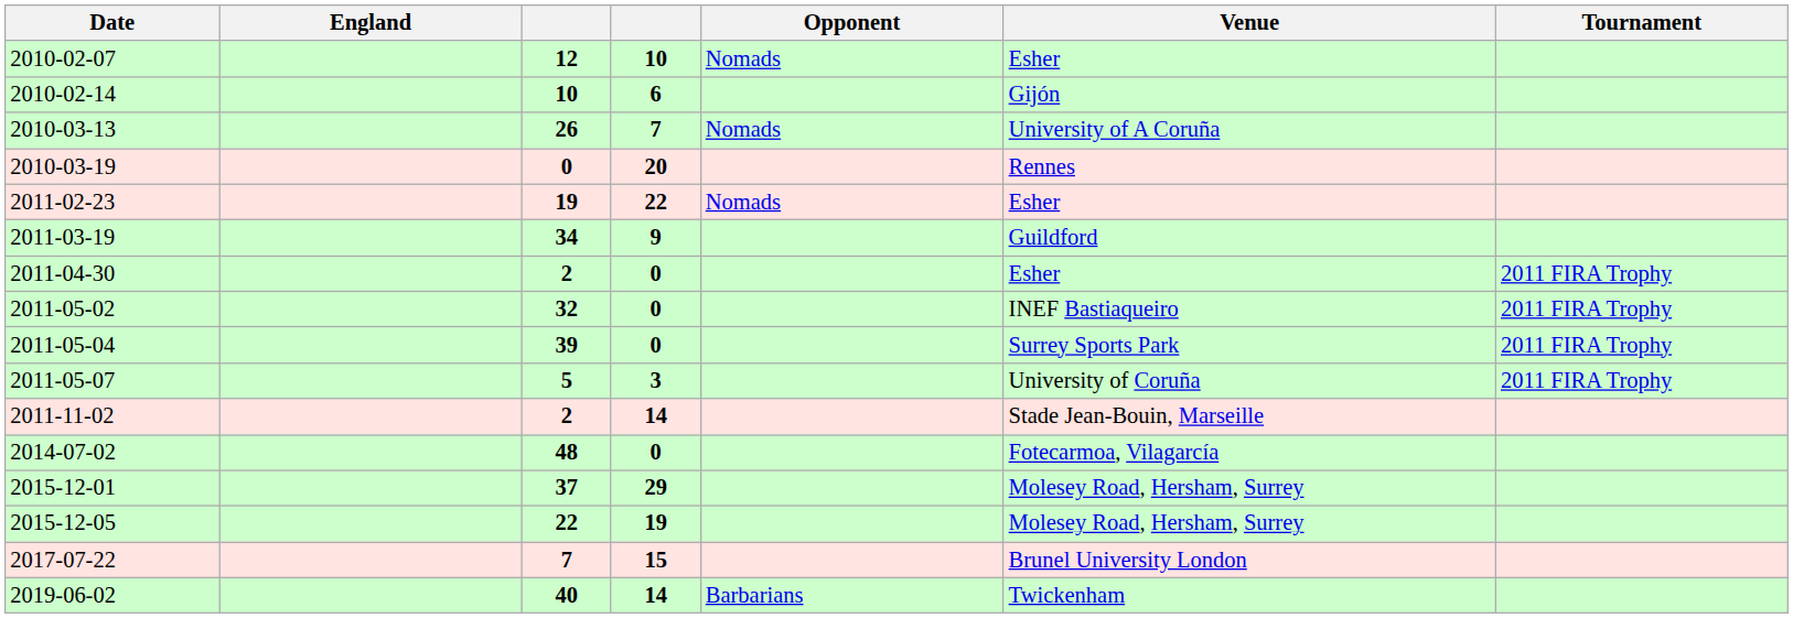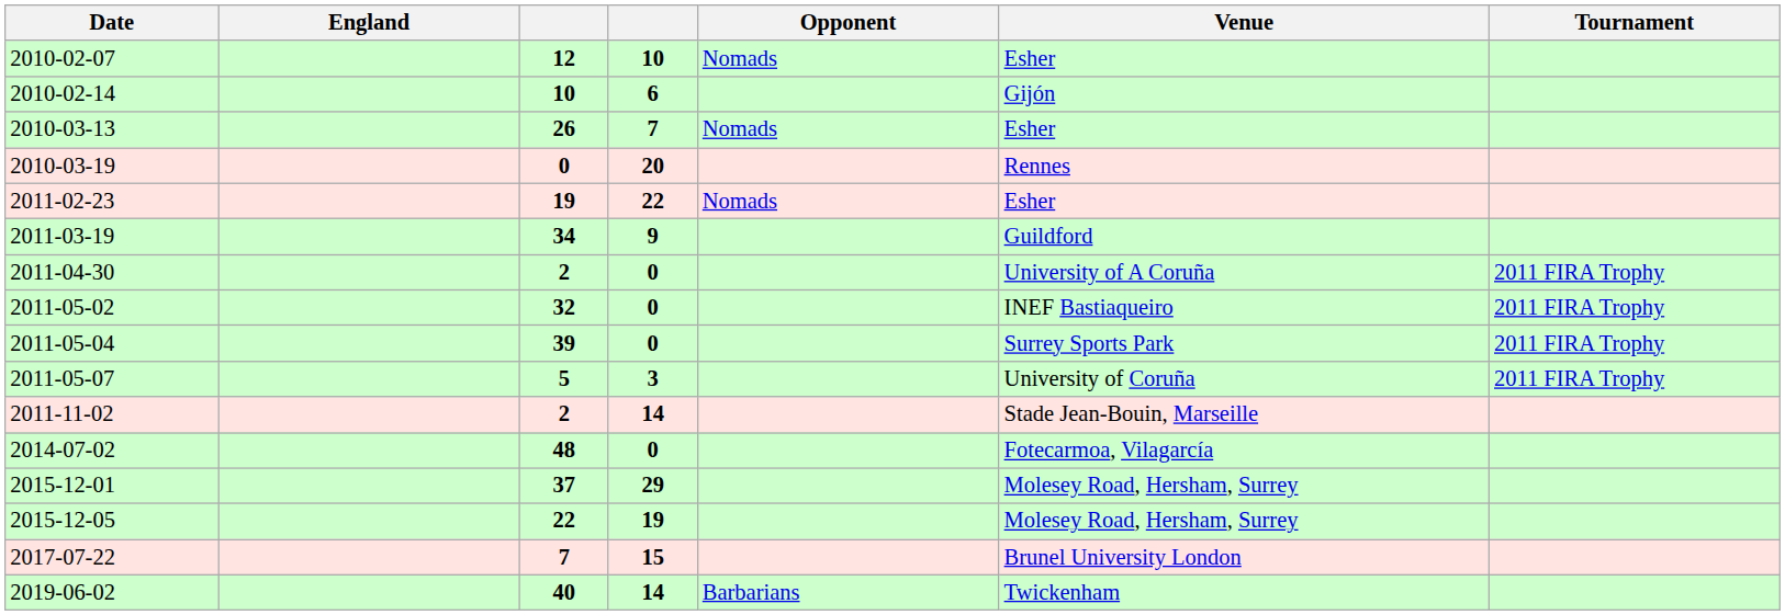 <table class="wikitable sortable" style="width:100%">
 <tr>
 <th style="width:12%">Date</th>
 <th style="width:17%">England</th>
 <th style="width:5%"></th>
 <th style="width:5%"></th>
 <th style="width:17%">Opponent</th>
 <th>Venue</th>
 <th>Tournament</th>
 </tr>
 <tr bgcolor="#ccffcc">
 <td>2010-02-07</td>
 <td align="right"></td>
 <td align="center"><strong>12</strong></td>
 <td align="center"><strong>10</strong></td>
 <td><a href='#'>Nomads</a></td>
 <td><a href='#'>Esher</a></td>
 <td></td>
 </tr>
 <tr bgcolor="#ccffcc">
 <td>2010-02-14</td>
 <td align="right"></td>
 <td align="center"><strong>10</strong></td>
 <td align="center"><strong>6</strong></td>
 <td></td>
 <td><a href='#'>Gijón</a></td>
 <td></td>
 </tr>
 <tr bgcolor="#ccffcc">
 <td>2010-03-13</td>
 <td align="right"></td>
 <td align="center"><strong>26</strong></td>
 <td align="center"><strong>7</strong></td>
 <td><a href='#'>Nomads</a></td>
-<td><a href='#'>University of A Coruña</a></td>
+<td><a href='#'>Esher</a></td>
 <td></td>
 </tr>
 <tr bgcolor="FFE4E1">
 <td>2010-03-19</td>
 <td align="right"></td>
 <td align="center"><strong>0</strong></td>
 <td align="center"><strong>20</strong></td>
 <td></td>
 <td><a href='#'>Rennes</a></td>
 <td></td>
 </tr>
 <tr bgcolor="FFE4E1">
 <td>2011-02-23</td>
 <td align="right"></td>
 <td align="center"><strong>19</strong></td>
 <td align="center"><strong>22</strong></td>
 <td><a href='#'>Nomads</a></td>
 <td><a href='#'>Esher</a></td>
 <td></td>
 </tr>
 <tr bgcolor="#ccffcc">
 <td>2011-03-19</td>
 <td align="right"></td>
 <td align="center"><strong>34</strong></td>
 <td align="center"><strong>9</strong></td>
 <td></td>
 <td><a href='#'>Guildford</a></td>
 <td></td>
 </tr>
 <tr bgcolor="#ccffcc">
 <td>2011-04-30</td>
 <td align="right"></td>
 <td align="center"><strong>2</strong></td>
 <td align="center"><strong>0</strong></td>
 <td></td>
-<td><a href='#'>Esher</a></td>
+<td><a href='#'>University of A Coruña</a></td>
 <td><a href='#'>2011 FIRA Trophy</a></td>
 </tr>
 <tr bgcolor="#ccffcc">
 <td>2011-05-02</td>
 <td align="right"></td>
 <td align="center"><strong>32</strong></td>
 <td align="center"><strong>0</strong></td>
 <td></td>
 <td>INEF <a href='#'>Bastiaqueiro</a></td>
 <td><a href='#'>2011 FIRA Trophy</a></td>
 </tr>
 <tr bgcolor="#ccffcc">
 <td>2011-05-04</td>
 <td align="right"></td>
 <td align="center"><strong>39</strong></td>
 <td align="center"><strong>0</strong></td>
 <td></td>
 <td><a href='#'>Surrey Sports Park</a></td>
 <td><a href='#'>2011 FIRA Trophy</a></td>
 </tr>
 <tr bgcolor="#ccffcc">
 <td>2011-05-07</td>
 <td align="right"></td>
 <td align="center"><strong>5</strong></td>
 <td align="center"><strong>3</strong></td>
 <td></td>
 <td>University of <a href='#'>Coruña</a></td>
 <td><a href='#'>2011 FIRA Trophy</a></td>
 </tr>
 <tr bgcolor="FFE4E1">
 <td>2011-11-02</td>
 <td align="right"></td>
 <td align="center"><strong>2</strong></td>
 <td align="center"><strong>14</strong></td>
 <td></td>
 <td>Stade Jean-Bouin, <a href='#'>Marseille</a></td>
 <td></td>
 </tr>
 <tr bgcolor="#ccffcc">
 <td>2014-07-02</td>
 <td align="right"></td>
 <td align="center"><strong>48</strong></td>
 <td align="center"><strong>0</strong></td>
 <td></td>
 <td><a href='#'>Fotecarmoa</a>, <a href='#'>Vilagarcía</a></td>
 <td></td>
 </tr>
 <tr bgcolor="#ccffcc">
 <td>2015-12-01</td>
 <td align="right"></td>
 <td align="center"><strong>37</strong></td>
 <td align="center"><strong>29</strong></td>
 <td></td>
 <td><a href='#'>Molesey Road</a>, <a href='#'>Hersham</a>, <a href='#'>Surrey</a></td>
 <td></td>
 </tr>
 <tr bgcolor="#ccffcc">
 <td>2015-12-05</td>
 <td align="right"></td>
 <td align="center"><strong>22</strong></td>
 <td align="center"><strong>19</strong></td>
 <td></td>
 <td><a href='#'>Molesey Road</a>, <a href='#'>Hersham</a>, <a href='#'>Surrey</a></td>
 <td></td>
 </tr>
 <tr bgcolor="FFE4E1">
 <td>2017-07-22</td>
 <td align="right"></td>
 <td align="center"><strong>7</strong></td>
 <td align="center"><strong>15</strong></td>
 <td></td>
 <td><a href='#'>Brunel University London</a></td>
 <td></td>
 </tr>
 <tr bgcolor="#ccffcc">
 <td>2019-06-02</td>
 <td align="right"></td>
 <td align="center"><strong>40</strong></td>
 <td align="center"><strong>14</strong></td>
 <td><a href='#'>Barbarians</a></td>
 <td><a href='#'>Twickenham</a></td>
 <td></td>
 </tr>
 </table>
